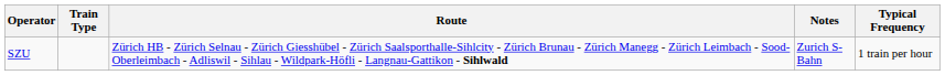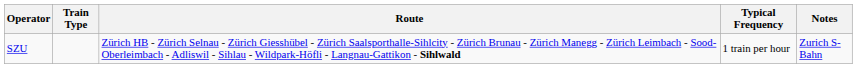 <table class="wikitable vatop">
 <tr>
 <th>Operator</th>
 <th>Train Type</th>
 <th>Route</th>
+<th>Typical Frequency</th>
 <th>Notes</th>
-<th>Typical Frequency</th>
 </tr>
 <tr>
 <td><a href='#'>SZU</a></td>
 <td></td>
 <td><a href='#'>Zürich HB</a> - <a href='#'>Zürich Selnau</a> - <a href='#'>Zürich Giesshübel</a> - <a href='#'>Zürich Saalsporthalle-Sihlcity</a> - <a href='#'>Zürich Brunau</a> - <a href='#'>Zürich Manegg</a> - <a href='#'>Zürich Leimbach</a> - <a href='#'>Sood-Oberleimbach</a> - <a href='#'>Adliswil</a> - <a href='#'>Sihlau</a> - <a href='#'>Wildpark-Höfli</a> - <a href='#'>Langnau-Gattikon</a> - <strong>Sihlwald</strong></td>
+<td>1 train per hour</td>
 <td><a href='#'>Zurich S-Bahn</a></td>
-<td>1 train per hour</td>
 </tr>
 </table>
